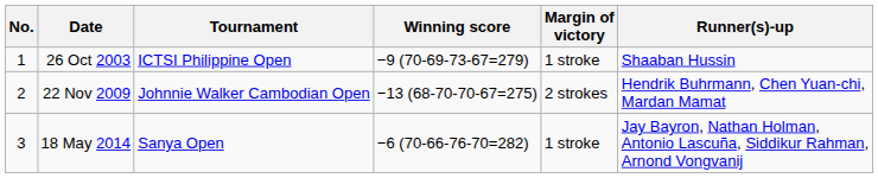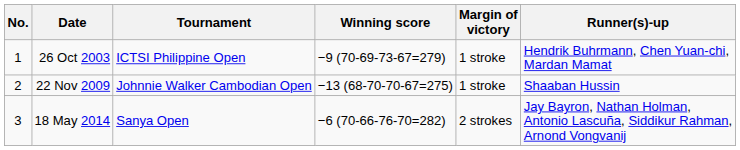 <table class="wikitable" style="font-size:95%;">
 <tr>
 <th>No.</th>
 <th>Date</th>
 <th>Tournament</th>
 <th>Winning score</th>
 <th>Margin of<br>victory</th>
 <th>Runner(s)-up</th>
 </tr>
 <tr>
 <td align=center>1</td>
 <td align=right>26 Oct <a href='#'>2003</a></td>
 <td><a href='#'>ICTSI Philippine Open</a></td>
 <td>−9 (70-69-73-67=279)</td>
 <td>1 stroke</td>
-<td> <a href='#'>Shaaban Hussin</a></td>
+<td> <a href='#'>Hendrik Buhrmann</a>,  <a href='#'>Chen Yuan-chi</a>,<br> <a href='#'>Mardan Mamat</a></td>
 </tr>
 <tr>
 <td align=center>2</td>
 <td align=right>22 Nov <a href='#'>2009</a></td>
 <td><a href='#'>Johnnie Walker Cambodian Open</a></td>
 <td>−13 (68-70-70-67=275)</td>
-<td>2 strokes</td>
-<td> <a href='#'>Hendrik Buhrmann</a>,  <a href='#'>Chen Yuan-chi</a>,<br> <a href='#'>Mardan Mamat</a></td>
+<td>1 stroke</td>
+<td> <a href='#'>Shaaban Hussin</a></td>
 </tr>
 <tr>
 <td align=center>3</td>
 <td align=right>18 May <a href='#'>2014</a></td>
 <td><a href='#'>Sanya Open</a></td>
 <td>−6 (70-66-76-70=282)</td>
-<td>1 stroke</td>
+<td>2 strokes</td>
 <td> <a href='#'>Jay Bayron</a>,  <a href='#'>Nathan Holman</a>,<br> <a href='#'>Antonio Lascuña</a>,  <a href='#'>Siddikur Rahman</a>,<br> <a href='#'>Arnond Vongvanij</a></td>
 </tr>
 </table>
